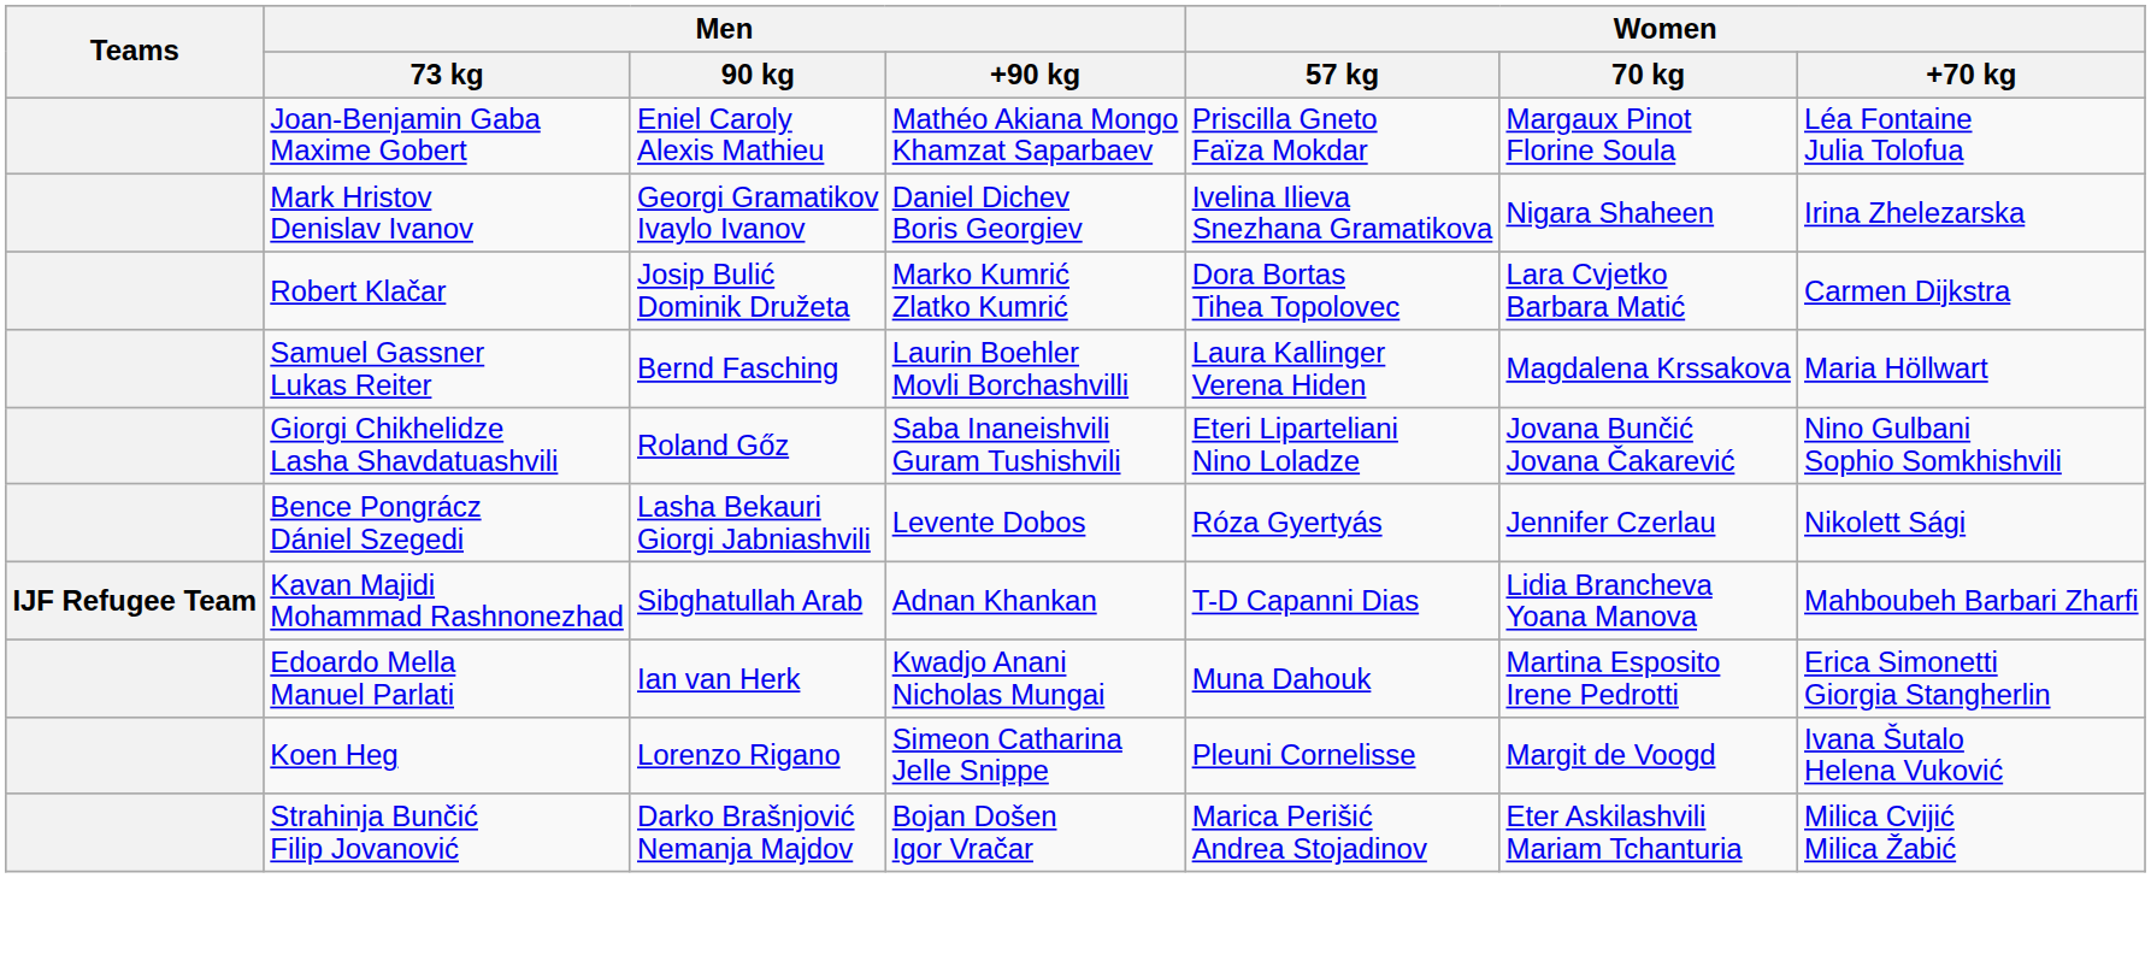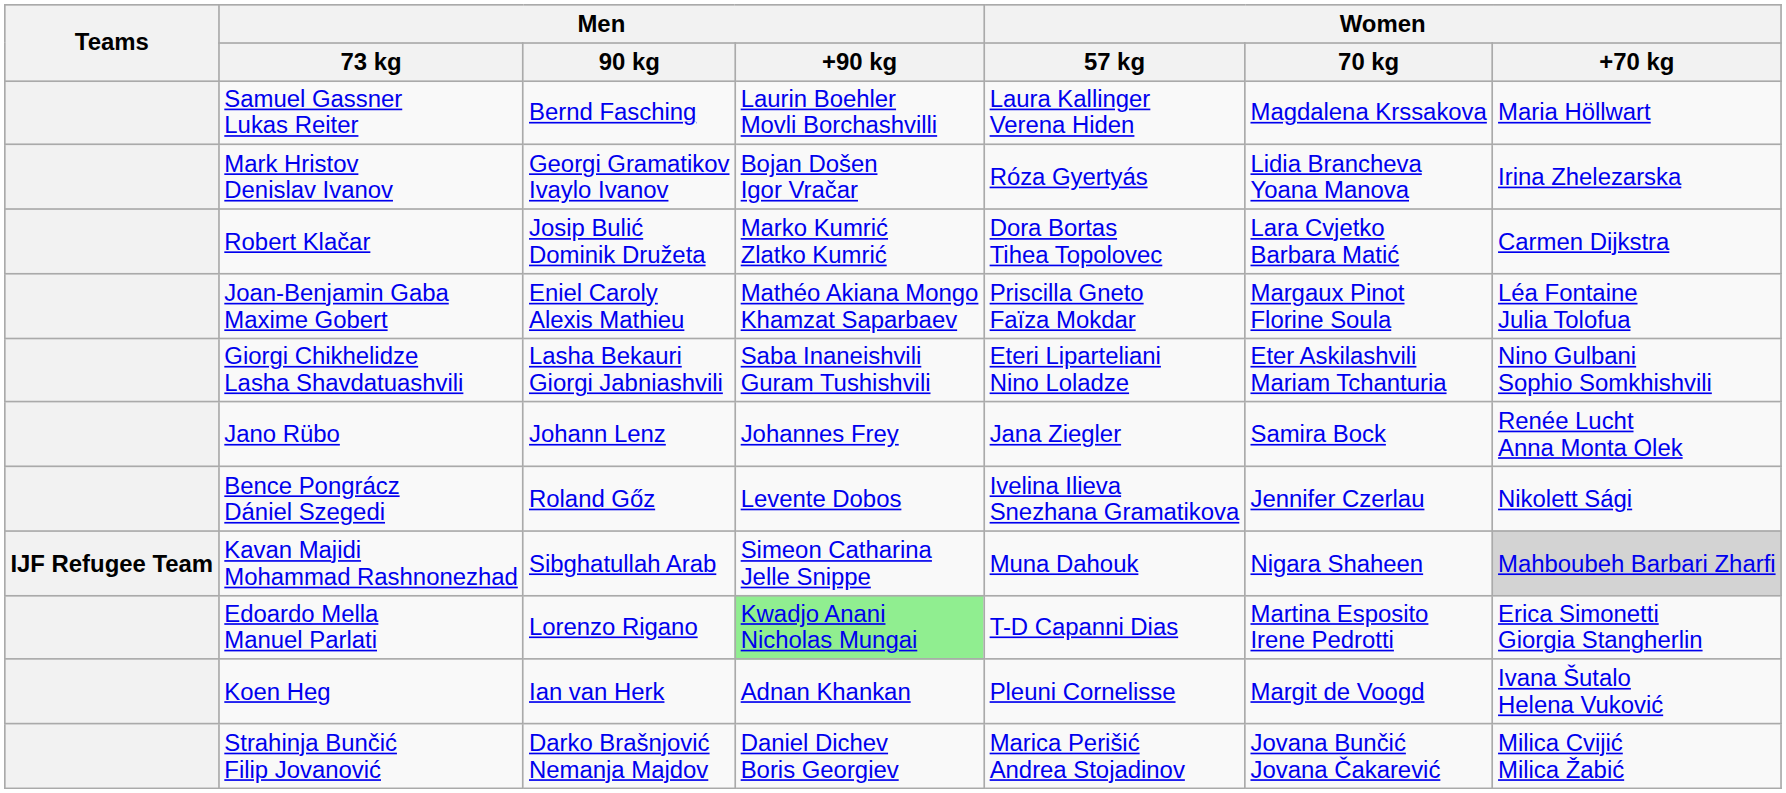 <table class="wikitable sortable mw-collapsible" style="font-size:90%">
 <tr>
 <th rowspan=2>Teams</th>
 <th colspan=3>Men</th>
 <th colspan=3>Women</th>
 </tr>
 <tr>
 <th>73 kg</th>
 <th>90 kg</th>
 <th>+90 kg</th>
 <th>57 kg</th>
 <th>70 kg</th>
 <th>+70 kg</th>
 </tr>
 <tr>
 <th style="text-align:left"></th>
-<td><a href='#'>Joan-Benjamin Gaba</a><br><a href='#'>Maxime Gobert</a></td>
-<td><a href='#'>Eniel Caroly</a><br><a href='#'>Alexis Mathieu</a></td>
-<td><a href='#'>Mathéo Akiana Mongo</a><br><a href='#'>Khamzat Saparbaev</a></td>
-<td><a href='#'>Priscilla Gneto</a><br><a href='#'>Faïza Mokdar</a></td>
-<td><a href='#'>Margaux Pinot</a><br><a href='#'>Florine Soula</a></td>
-<td><a href='#'>Léa Fontaine</a><br><a href='#'>Julia Tolofua</a></td>
+<td><a href='#'>Samuel Gassner</a><br><a href='#'>Lukas Reiter</a></td>
+<td><a href='#'>Bernd Fasching</a></td>
+<td><a href='#'>Laurin Boehler</a><br><a href='#'>Movli Borchashvilli</a></td>
+<td><a href='#'>Laura Kallinger</a><br><a href='#'>Verena Hiden</a></td>
+<td><a href='#'>Magdalena Krssakova</a></td>
+<td><a href='#'>Maria Höllwart</a></td>
 </tr>
 <tr>
 <th style="text-align:left"></th>
 <td><a href='#'>Mark Hristov</a><br><a href='#'>Denislav Ivanov</a></td>
 <td><a href='#'>Georgi Gramatikov</a><br><a href='#'>Ivaylo Ivanov</a></td>
-<td><a href='#'>Daniel Dichev</a><br><a href='#'>Boris Georgiev</a></td>
-<td><a href='#'>Ivelina Ilieva</a><br><a href='#'>Snezhana Gramatikova</a></td>
-<td><a href='#'>Nigara Shaheen</a></td>
+<td><a href='#'>Bojan Došen</a><br><a href='#'>Igor Vračar</a></td>
+<td><a href='#'>Róza Gyertyás</a></td>
+<td><a href='#'>Lidia Brancheva</a><br><a href='#'>Yoana Manova</a></td>
 <td><a href='#'>Irina Zhelezarska</a></td>
 </tr>
 <tr>
 <th style="text-align:left"></th>
 <td><a href='#'>Robert Klačar</a></td>
 <td><a href='#'>Josip Bulić</a><br><a href='#'>Dominik Družeta</a></td>
 <td><a href='#'>Marko Kumrić</a><br><a href='#'>Zlatko Kumrić</a></td>
 <td><a href='#'>Dora Bortas</a><br><a href='#'>Tihea Topolovec</a></td>
 <td><a href='#'>Lara Cvjetko</a><br><a href='#'>Barbara Matić</a></td>
 <td><a href='#'>Carmen Dijkstra</a></td>
 </tr>
 <tr>
 <th style="text-align:left"></th>
-<td><a href='#'>Samuel Gassner</a><br><a href='#'>Lukas Reiter</a></td>
-<td><a href='#'>Bernd Fasching</a></td>
-<td><a href='#'>Laurin Boehler</a><br><a href='#'>Movli Borchashvilli</a></td>
-<td><a href='#'>Laura Kallinger</a><br><a href='#'>Verena Hiden</a></td>
-<td><a href='#'>Magdalena Krssakova</a></td>
-<td><a href='#'>Maria Höllwart</a></td>
+<td><a href='#'>Joan-Benjamin Gaba</a><br><a href='#'>Maxime Gobert</a></td>
+<td><a href='#'>Eniel Caroly</a><br><a href='#'>Alexis Mathieu</a></td>
+<td><a href='#'>Mathéo Akiana Mongo</a><br><a href='#'>Khamzat Saparbaev</a></td>
+<td><a href='#'>Priscilla Gneto</a><br><a href='#'>Faïza Mokdar</a></td>
+<td><a href='#'>Margaux Pinot</a><br><a href='#'>Florine Soula</a></td>
+<td><a href='#'>Léa Fontaine</a><br><a href='#'>Julia Tolofua</a></td>
 </tr>
 <tr>
 <th style="text-align:left"></th>
 <td><a href='#'>Giorgi Chikhelidze</a><br><a href='#'>Lasha Shavdatuashvili</a></td>
-<td><a href='#'>Roland Gőz</a></td>
+<td><a href='#'>Lasha Bekauri</a><br><a href='#'>Giorgi Jabniashvili</a></td>
 <td><a href='#'>Saba Inaneishvili</a><br><a href='#'>Guram Tushishvili</a></td>
 <td><a href='#'>Eteri Liparteliani</a><br><a href='#'>Nino Loladze</a></td>
-<td><a href='#'>Jovana Bunčić</a><br><a href='#'>Jovana Čakarević</a></td>
+<td><a href='#'>Eter Askilashvili</a><br><a href='#'>Mariam Tchanturia</a></td>
 <td><a href='#'>Nino Gulbani</a><br><a href='#'>Sophio Somkhishvili</a></td>
 </tr>
 <tr>
 <th style="text-align:left"></th>
+<td><a href='#'>Jano Rübo</a></td>
+<td><a href='#'>Johann Lenz</a></td>
+<td><a href='#'>Johannes Frey</a></td>
+<td><a href='#'>Jana Ziegler</a></td>
+<td><a href='#'>Samira Bock</a></td>
+<td><a href='#'>Renée Lucht</a><br><a href='#'>Anna Monta Olek</a></td>
+</tr>
+<tr>
+<th style="text-align:left"></th>
 <td><a href='#'>Bence Pongrácz</a><br><a href='#'>Dániel Szegedi</a></td>
-<td><a href='#'>Lasha Bekauri</a><br><a href='#'>Giorgi Jabniashvili</a></td>
+<td><a href='#'>Roland Gőz</a></td>
 <td><a href='#'>Levente Dobos</a></td>
-<td><a href='#'>Róza Gyertyás</a></td>
+<td><a href='#'>Ivelina Ilieva</a><br><a href='#'>Snezhana Gramatikova</a></td>
 <td><a href='#'>Jennifer Czerlau</a></td>
 <td><a href='#'>Nikolett Sági</a></td>
 </tr>
 <tr>
 <th style="text-align:left">IJF Refugee Team</th>
 <td><a href='#'>Kavan Majidi</a><br><a href='#'>Mohammad Rashnonezhad</a></td>
 <td><a href='#'>Sibghatullah Arab</a></td>
-<td><a href='#'>Adnan Khankan</a></td>
-<td><a href='#'>T-D Capanni Dias</a></td>
-<td><a href='#'>Lidia Brancheva</a><br><a href='#'>Yoana Manova</a></td>
-<td><a href='#'>Mahboubeh Barbari Zharfi</a></td>
+<td><a href='#'>Simeon Catharina</a><br><a href='#'>Jelle Snippe</a></td>
+<td><a href='#'>Muna Dahouk</a></td>
+<td><a href='#'>Nigara Shaheen</a></td>
+<td style="background: lightgrey;"><a href='#'>Mahboubeh Barbari Zharfi</a></td>
 </tr>
 <tr>
 <th style="text-align:left"></th>
 <td><a href='#'>Edoardo Mella</a><br><a href='#'>Manuel Parlati</a></td>
-<td><a href='#'>Ian van Herk</a></td>
-<td><a href='#'>Kwadjo Anani</a><br><a href='#'>Nicholas Mungai</a></td>
-<td><a href='#'>Muna Dahouk</a></td>
+<td><a href='#'>Lorenzo Rigano</a></td>
+<td style="background: lightgreen;"><a href='#'>Kwadjo Anani</a><br><a href='#'>Nicholas Mungai</a></td>
+<td><a href='#'>T-D Capanni Dias</a></td>
 <td><a href='#'>Martina Esposito</a><br><a href='#'>Irene Pedrotti</a></td>
 <td><a href='#'>Erica Simonetti</a><br><a href='#'>Giorgia Stangherlin</a></td>
 </tr>
 <tr>
 <th style="text-align:left"></th>
 <td><a href='#'>Koen Heg</a></td>
-<td><a href='#'>Lorenzo Rigano</a></td>
-<td><a href='#'>Simeon Catharina</a><br><a href='#'>Jelle Snippe</a></td>
+<td><a href='#'>Ian van Herk</a></td>
+<td><a href='#'>Adnan Khankan</a></td>
 <td><a href='#'>Pleuni Cornelisse</a></td>
 <td><a href='#'>Margit de Voogd</a></td>
 <td><a href='#'>Ivana Šutalo</a><br><a href='#'>Helena Vuković</a></td>
 </tr>
 <tr>
 <th style="text-align:left"></th>
 <td><a href='#'>Strahinja Bunčić</a><br><a href='#'>Filip Jovanović</a></td>
 <td><a href='#'>Darko Brašnjović</a><br><a href='#'>Nemanja Majdov</a></td>
-<td><a href='#'>Bojan Došen</a><br><a href='#'>Igor Vračar</a></td>
+<td><a href='#'>Daniel Dichev</a><br><a href='#'>Boris Georgiev</a></td>
 <td><a href='#'>Marica Perišić</a><br><a href='#'>Andrea Stojadinov</a></td>
-<td><a href='#'>Eter Askilashvili</a><br><a href='#'>Mariam Tchanturia</a></td>
+<td><a href='#'>Jovana Bunčić</a><br><a href='#'>Jovana Čakarević</a></td>
 <td><a href='#'>Milica Cvijić</a><br><a href='#'>Milica Žabić</a></td>
 </tr>
 </table>
